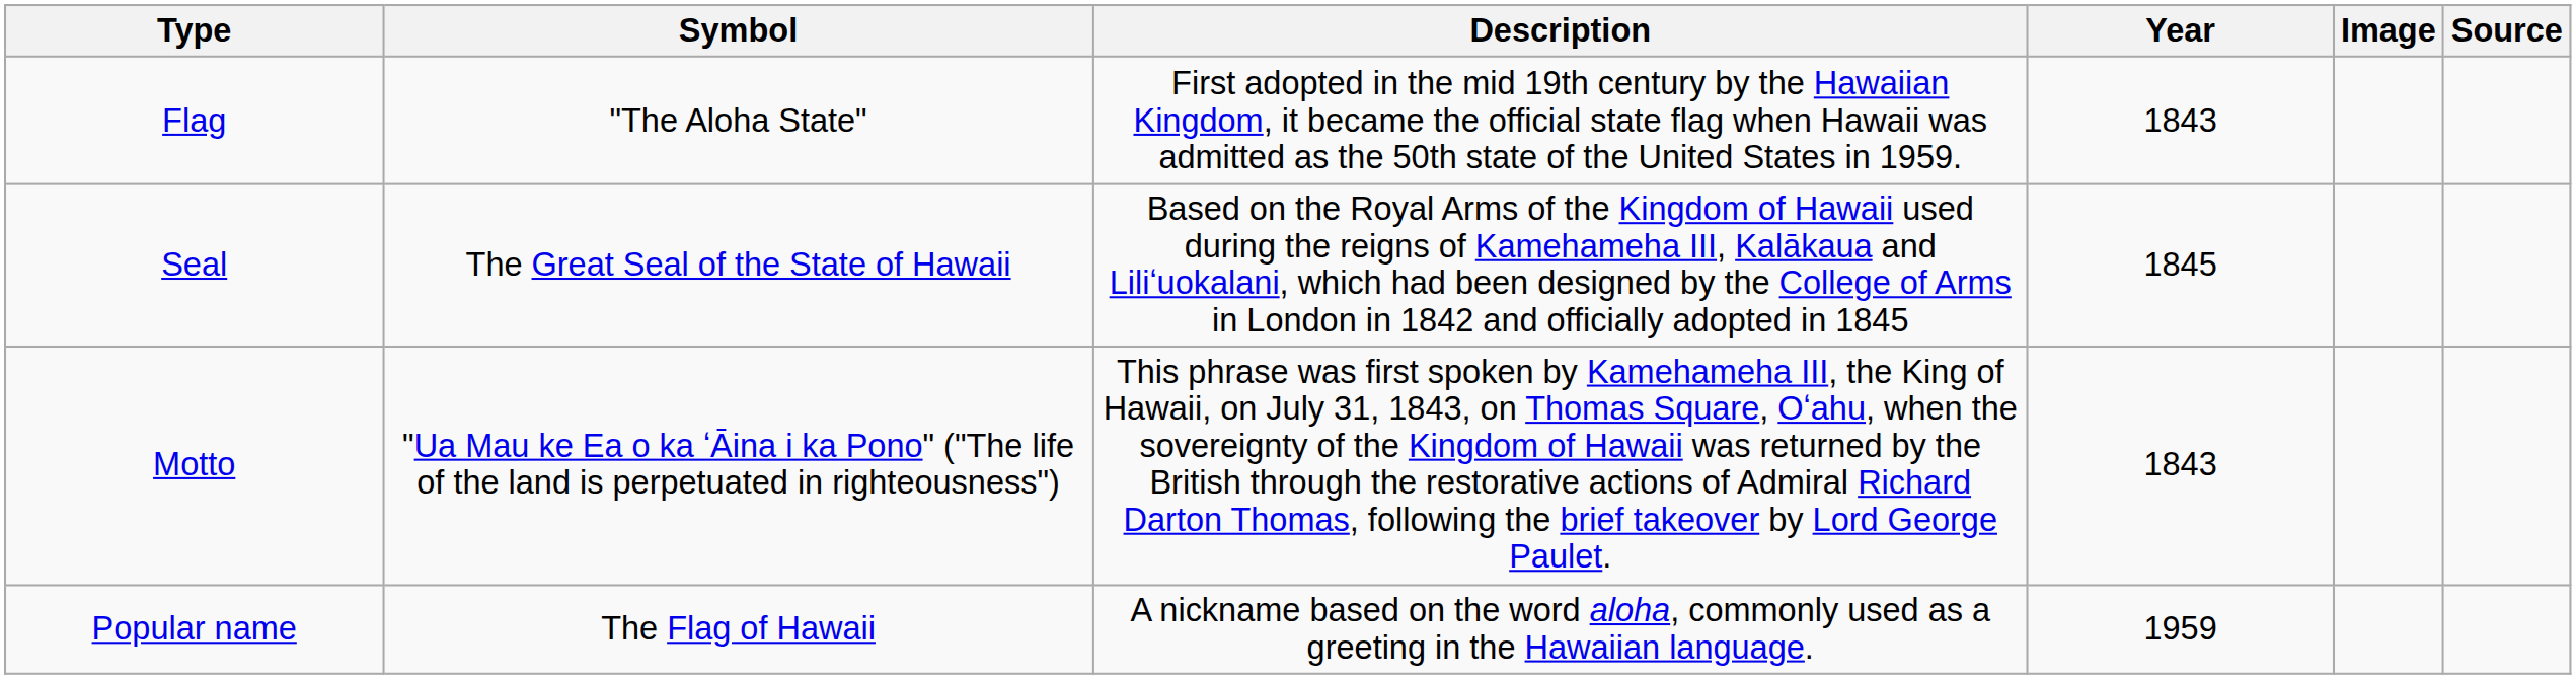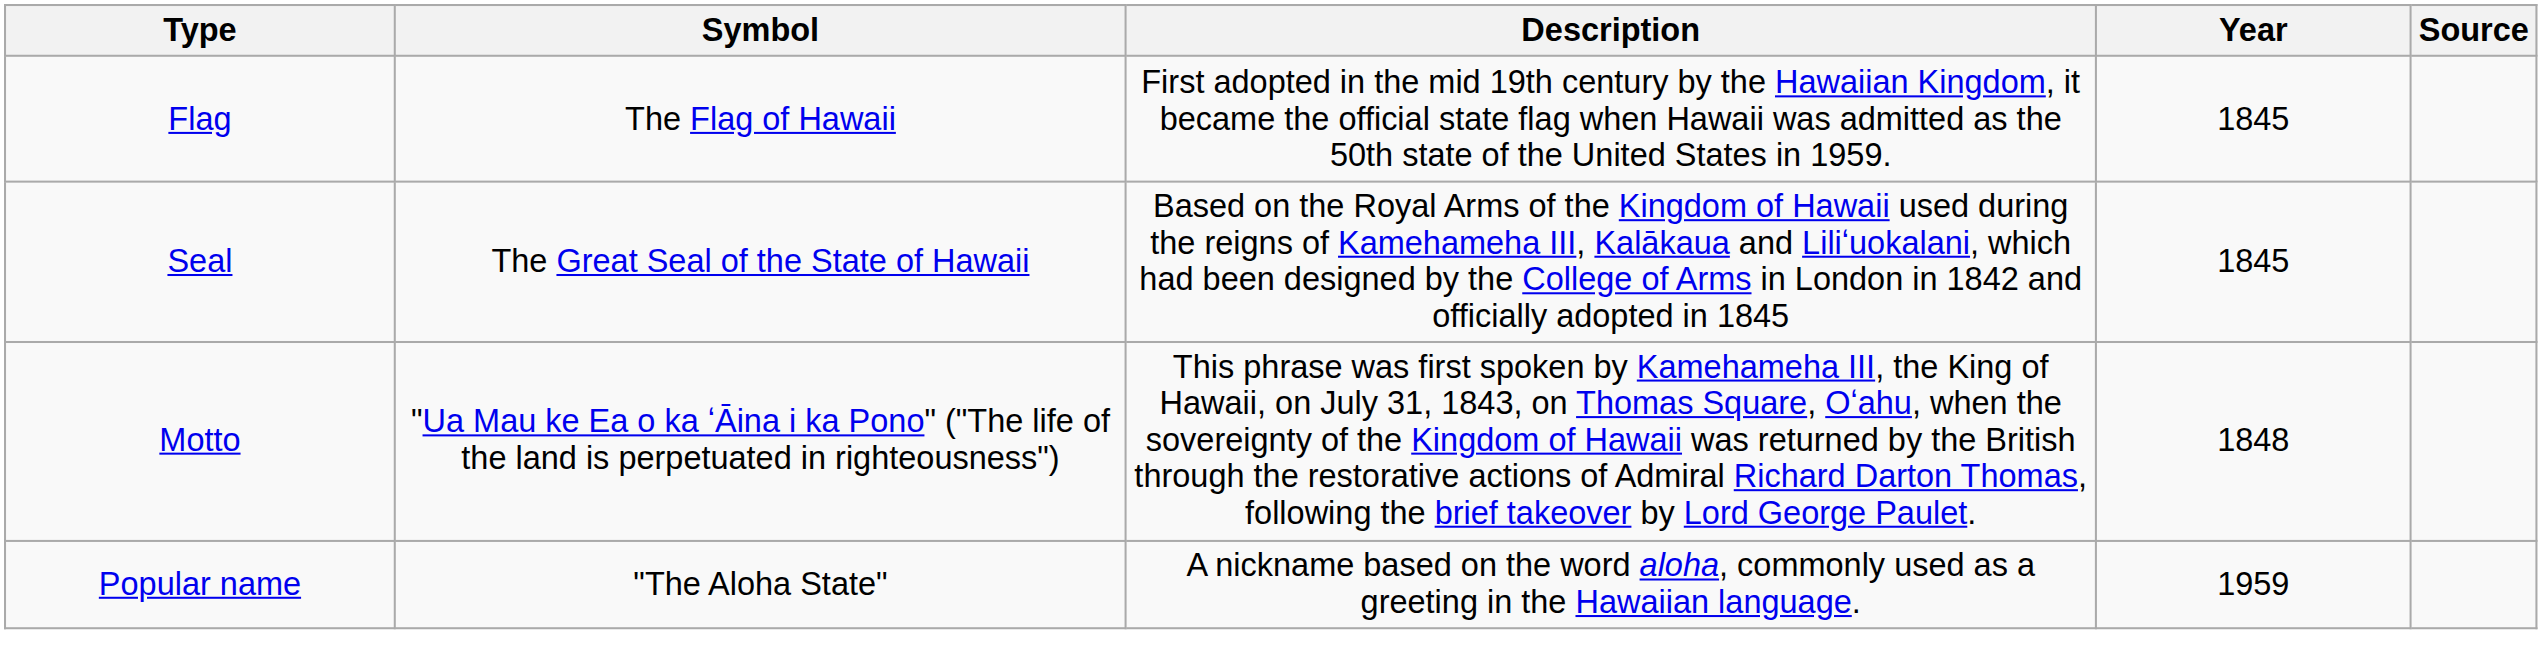 <table class="wikitable" style="text-align:center;">
 <tr>
 <th style="width:16%;">Type</th>
 <th style="width:30%;">Symbol</th>
 <th style="width:40%;">Description</th>
 <th style="width:13%;">Year</th>
-<th style="width:13%;">Image</th>
 <th style="width:10%;">Source</th>
 </tr>
 <tr>
 <td><a href='#'>Flag</a></td>
-<td>"The Aloha State"</td>
+<td>The <a href='#'>Flag of Hawaii</a></td>
 <td>First adopted in the mid 19th century by the <a href='#'>Hawaiian Kingdom</a>, it became the official state flag when Hawaii was admitted as the 50th state of the United States in 1959.</td>
-<td>1843</td>
-<td></td>
+<td>1845</td>
 <td></td>
 </tr>
 <tr>
 <td><a href='#'>Seal</a></td>
 <td>The <a href='#'>Great Seal of the State of Hawaii</a></td>
 <td>Based on the Royal Arms of the <a href='#'>Kingdom of Hawaii</a> used during the reigns of <a href='#'>Kamehameha III</a>, <a href='#'>Kalākaua</a> and <a href='#'>Liliʻuokalani</a>, which had been designed by the <a href='#'>College of Arms</a> in London in 1842 and officially adopted in 1845</td>
 <td>1845</td>
 <td></td>
-<td></td>
 </tr>
 <tr>
 <td><a href='#'>Motto</a></td>
 <td>"<a href='#'>Ua Mau ke Ea o ka ʻĀina i ka Pono</a>" ("The life of the land is perpetuated in righteousness")</td>
 <td>This phrase was first spoken by <a href='#'>Kamehameha III</a>, the King of Hawaii, on July 31, 1843, on <a href='#'>Thomas Square</a>, <a href='#'>Oʻahu</a>, when the sovereignty of the <a href='#'>Kingdom of Hawaii</a> was returned by the British through the restorative actions of Admiral <a href='#'>Richard Darton Thomas</a>, following the <a href='#'>brief takeover</a> by <a href='#'>Lord George Paulet</a>.</td>
-<td>1843</td>
-<td></td>
+<td>1848</td>
 <td></td>
 </tr>
 <tr>
 <td><a href='#'>Popular name</a></td>
-<td>The <a href='#'>Flag of Hawaii</a></td>
+<td>"The Aloha State"</td>
 <td>A nickname based on the word <em><a href='#'>aloha</a></em>, commonly used as a greeting in the <a href='#'>Hawaiian language</a>.</td>
 <td>1959</td>
 <td></td>
-<td></td>
 </tr>
 </table>
